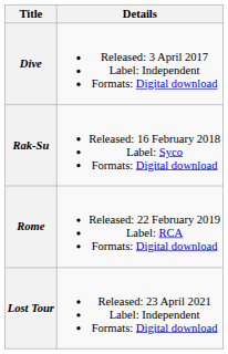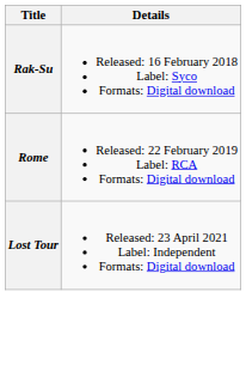 <table class="wikitable plainrowheaders" style="text-align:center;">
 <tr>
 <th scope="col">Title</th>
 <th scope="col">Details</th>
-</tr>
-<tr>
-<th scope="row"><em>Dive</em></th>
-<td><br><ul><li>Released: 3 April 2017</li><li>Label: Independent</li><li>Formats: <a href='#'>Digital download</a></li></ul></td>
 </tr>
 <tr>
 <th scope="row"><em>Rak-Su</em></th>
 <td><br><ul><li>Released: 16 February 2018</li><li>Label: <a href='#'>Syco</a></li><li>Formats: <a href='#'>Digital download</a></li></ul></td>
 </tr>
 <tr>
 <th scope="row"><em>Rome</em></th>
 <td><br><ul><li>Released: 22 February 2019</li><li>Label: <a href='#'>RCA</a></li><li>Formats: <a href='#'>Digital download</a></li></ul></td>
 </tr>
 <tr>
 <th scope="row"><em>Lost Tour</em></th>
 <td><br><ul><li>Released: 23 April 2021</li><li>Label: Independent</li><li>Formats: <a href='#'>Digital download</a></li></ul></td>
 </tr>
 </table>
